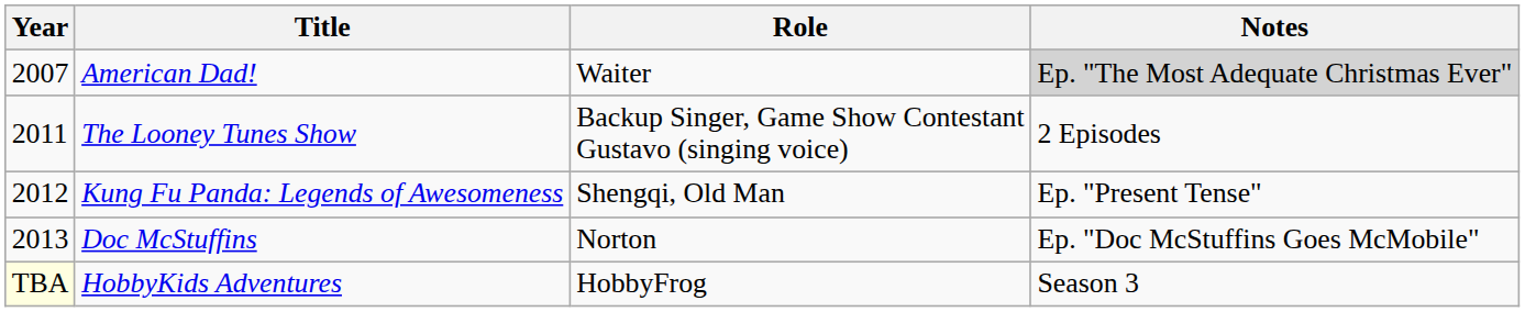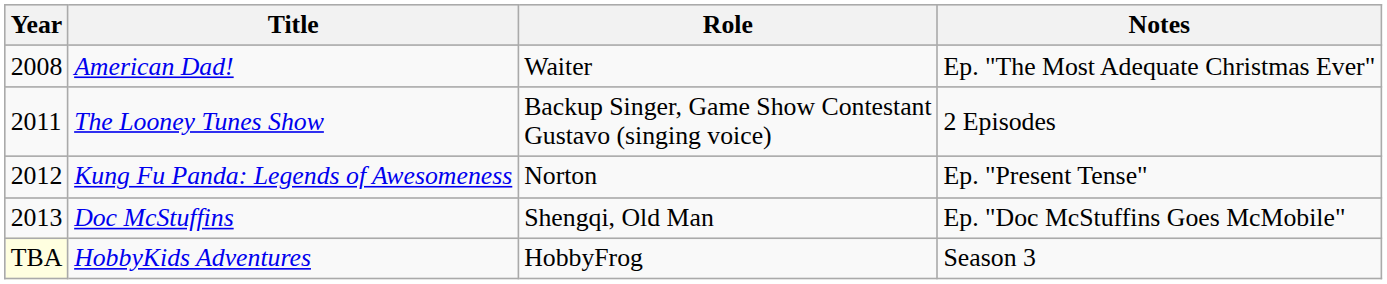 <table class="wikitable sortable plainrowheaders" style="white-space:nowrap">
 <tr>
 <th>Year</th>
 <th>Title</th>
 <th>Role</th>
 <th>Notes</th>
 </tr>
 <tr>
-<td>2007</td>
+<td>2008</td>
 <td><em><a href='#'>American Dad!</a></em></td>
 <td>Waiter</td>
-<td style="background: lightgrey;">Ep. "The Most Adequate Christmas Ever"</td>
+<td>Ep. "The Most Adequate Christmas Ever"</td>
 </tr>
 <tr>
 <td>2011</td>
 <td><em><a href='#'>The Looney Tunes Show</a></em></td>
 <td>Backup Singer, Game Show Contestant<br> Gustavo (singing voice)</td>
 <td>2 Episodes</td>
 </tr>
 <tr>
 <td>2012</td>
 <td><em><a href='#'>Kung Fu Panda: Legends of Awesomeness</a></em></td>
-<td>Shengqi, Old Man</td>
+<td>Norton</td>
 <td>Ep. "Present Tense"</td>
 </tr>
 <tr>
 <td>2013</td>
 <td><em><a href='#'>Doc McStuffins</a></em></td>
-<td>Norton</td>
+<td>Shengqi, Old Man</td>
 <td>Ep. "Doc McStuffins Goes McMobile"</td>
 </tr>
 <tr>
 <td style="background: lightyellow;">TBA</td>
 <td><em><a href='#'>HobbyKids Adventures</a></em></td>
 <td>HobbyFrog</td>
 <td>Season 3</td>
 </tr>
 </table>
